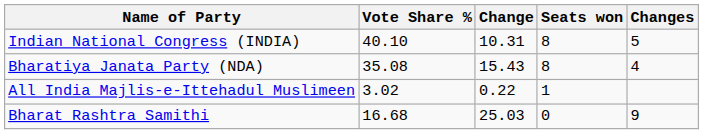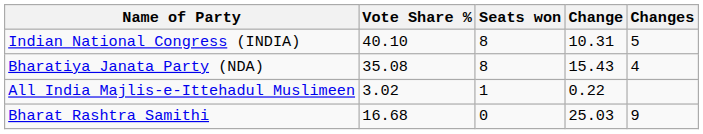 <table class="wikitable sortable">
 <tr>
 <th>Name of Party</th>
 <th>Vote Share %</th>
+<th>Seats won</th>
 <th>Change</th>
-<th>Seats won</th>
 <th>Changes</th>
 </tr>
 <tr>
 <td><a href='#'>Indian National Congress</a> (INDIA)</td>
 <td>40.10</td>
+<td>8</td>
 <td> 10.31</td>
-<td>8</td>
 <td> 5</td>
 </tr>
 <tr>
 <td><a href='#'>Bharatiya Janata Party</a> (NDA)</td>
 <td>35.08</td>
+<td>8</td>
 <td> 15.43</td>
-<td>8</td>
 <td> 4</td>
 </tr>
 <tr>
 <td><a href='#'>All India Majlis-e-Ittehadul Muslimeen</a></td>
 <td>3.02</td>
+<td>1</td>
 <td> 0.22</td>
-<td>1</td>
 <td></td>
 </tr>
 <tr>
 <td><a href='#'>Bharat Rashtra Samithi</a></td>
 <td>16.68</td>
+<td>0</td>
 <td> 25.03</td>
-<td>0</td>
 <td> 9</td>
 </tr>
 </table>
